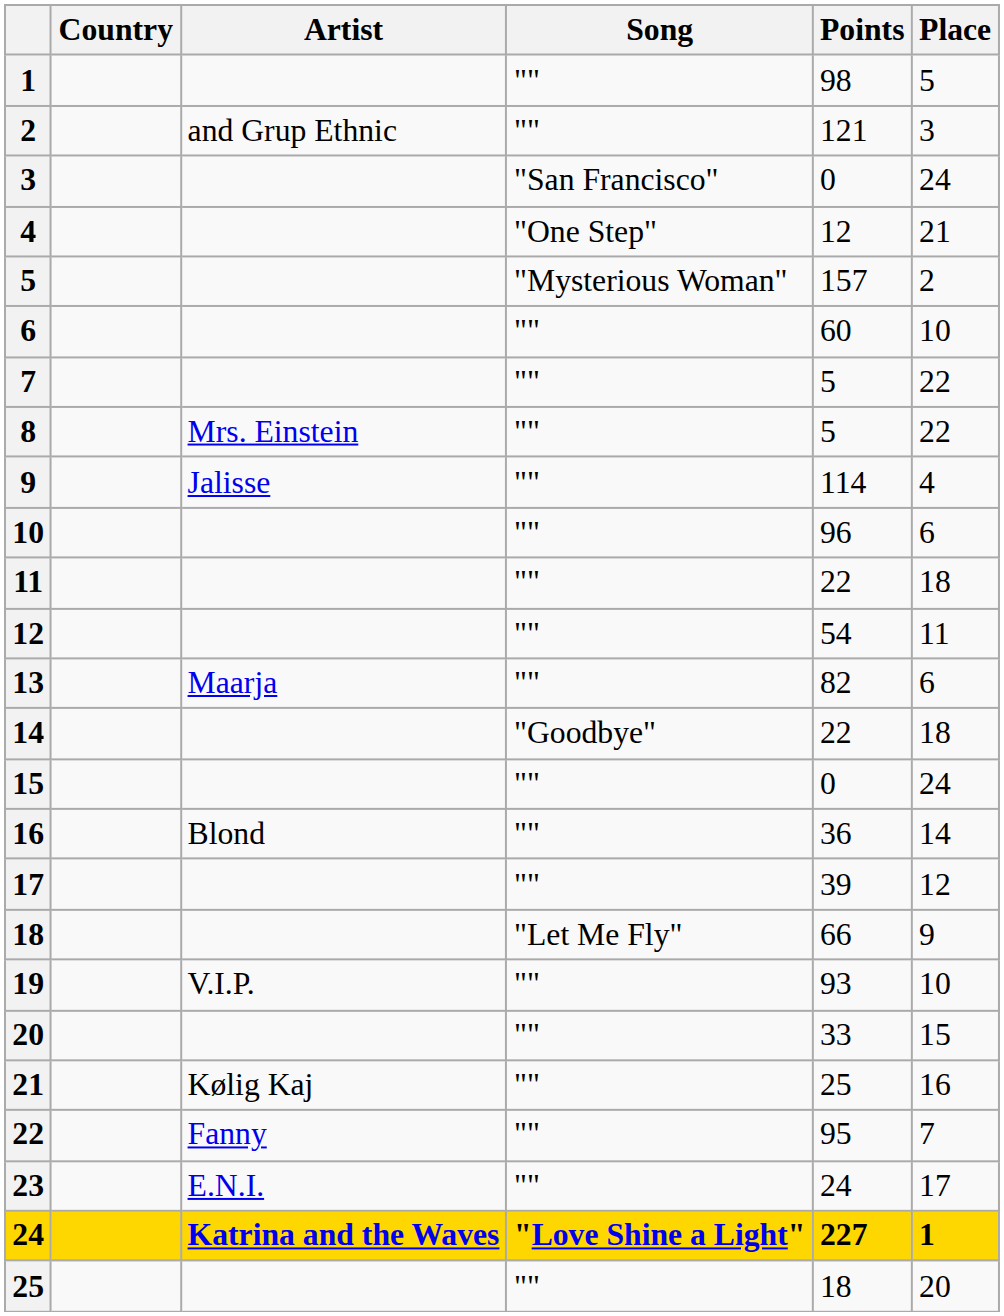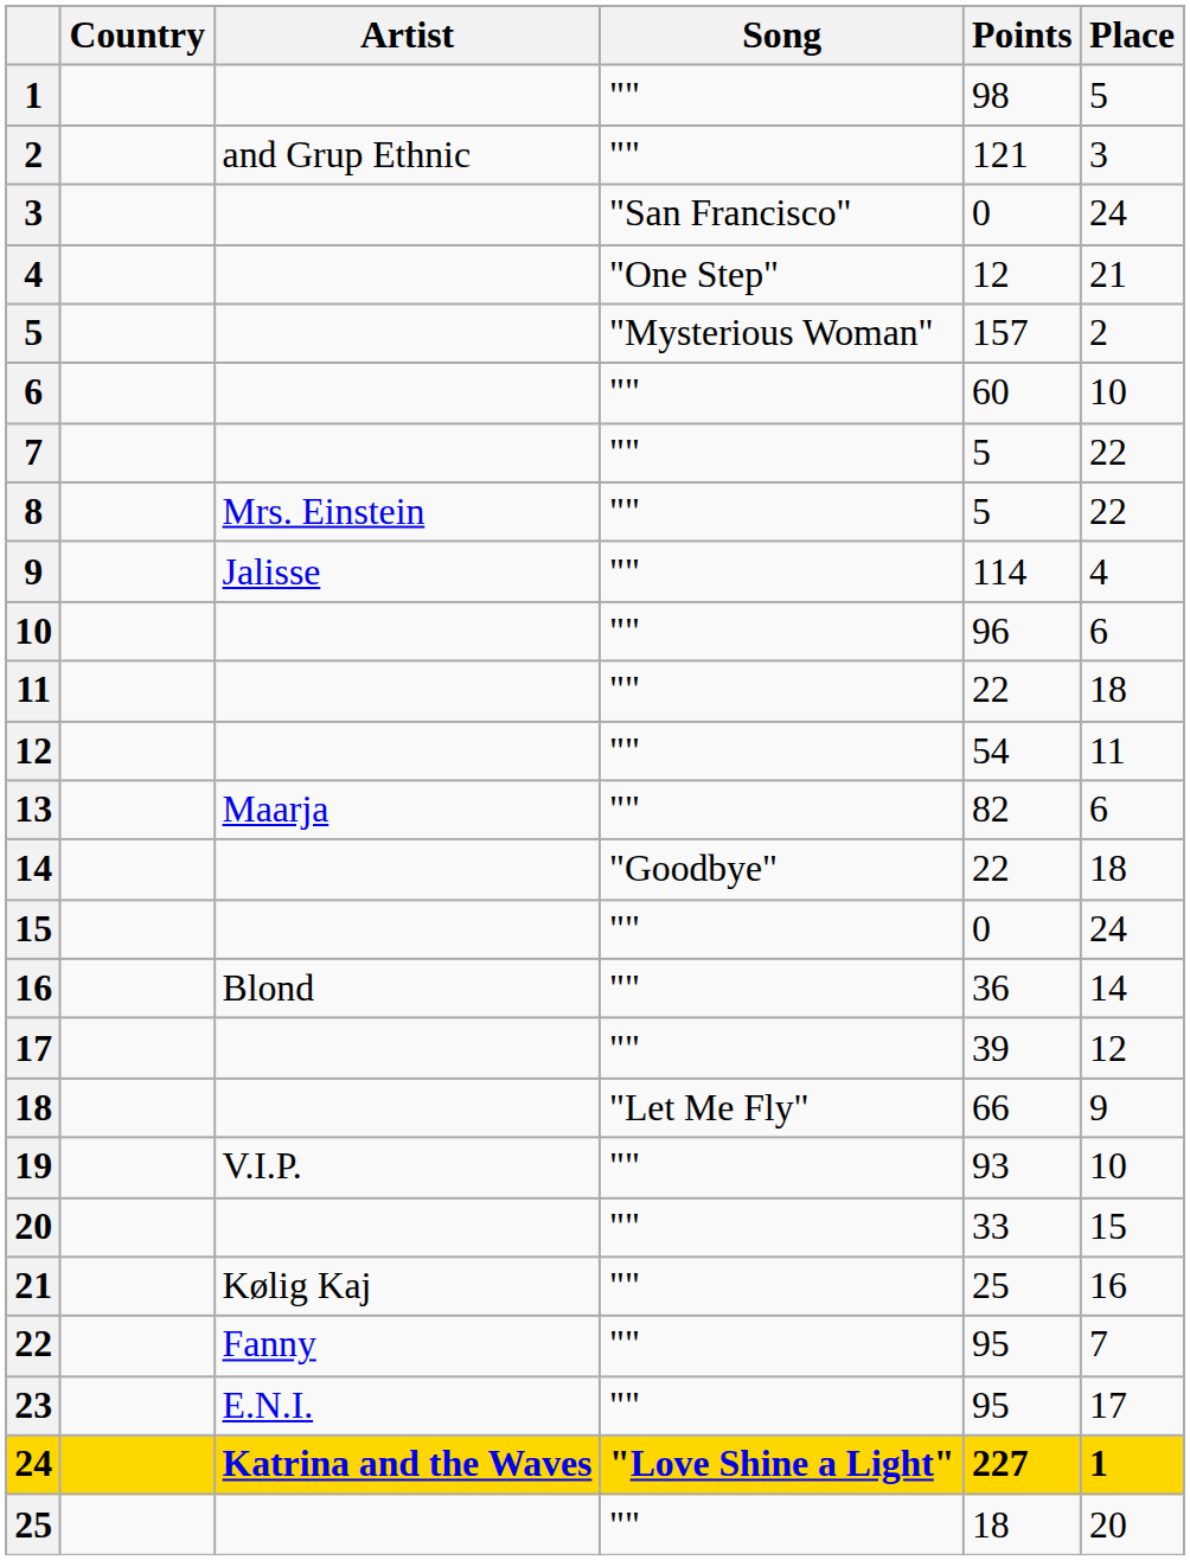 <table class="sortable wikitable plainrowheaders">
 <tr>
 </tr>
 <tr>
 <th scope="col"></th>
 <th scope="col">Country</th>
 <th scope="col">Artist</th>
 <th scope="col">Song</th>
 <th scope="col">Points</th>
 <th scope="col">Place</th>
 </tr>
 <tr>
 <th scope="row" style="text-align:center;">1</th>
 <td></td>
 <td></td>
 <td>""</td>
 <td>98</td>
 <td>5</td>
 </tr>
 <tr>
 <th scope="row" style="text-align:center;">2</th>
 <td></td>
 <td> and Grup Ethnic</td>
 <td>""</td>
 <td>121</td>
 <td>3</td>
 </tr>
 <tr>
 <th scope="row" style="text-align:center;">3</th>
 <td></td>
 <td></td>
 <td>"San Francisco"</td>
 <td>0</td>
 <td>24</td>
 </tr>
 <tr>
 <th scope="row" style="text-align:center;">4</th>
 <td></td>
 <td></td>
 <td>"One Step"</td>
 <td>12</td>
 <td>21</td>
 </tr>
 <tr>
 <th scope="row" style="text-align:center;">5</th>
 <td></td>
 <td></td>
 <td>"Mysterious Woman"</td>
 <td>157</td>
 <td>2</td>
 </tr>
 <tr>
 <th scope="row" style="text-align:center;">6</th>
 <td></td>
 <td></td>
 <td>""</td>
 <td>60</td>
 <td>10</td>
 </tr>
 <tr>
 <th scope="row" style="text-align:center;">7</th>
 <td></td>
 <td></td>
 <td>""</td>
 <td>5</td>
 <td>22</td>
 </tr>
 <tr>
 <th scope="row" style="text-align:center;">8</th>
 <td></td>
 <td><a href='#'>Mrs. Einstein</a></td>
 <td>""</td>
 <td>5</td>
 <td>22</td>
 </tr>
 <tr>
 <th scope="row" style="text-align:center;">9</th>
 <td></td>
 <td><a href='#'>Jalisse</a></td>
 <td>""</td>
 <td>114</td>
 <td>4</td>
 </tr>
 <tr>
 <th scope="row" style="text-align:center;">10</th>
 <td></td>
 <td></td>
 <td>""</td>
 <td>96</td>
 <td>6</td>
 </tr>
 <tr>
 <th scope="row" style="text-align:center;">11</th>
 <td></td>
 <td></td>
 <td>""</td>
 <td>22</td>
 <td>18</td>
 </tr>
 <tr>
 <th scope="row" style="text-align:center;">12</th>
 <td></td>
 <td></td>
 <td>""</td>
 <td>54</td>
 <td>11</td>
 </tr>
 <tr>
 <th scope="row" style="text-align:center;">13</th>
 <td></td>
 <td><a href='#'>Maarja</a></td>
 <td>""</td>
 <td>82</td>
 <td>6</td>
 </tr>
 <tr>
 <th scope="row" style="text-align:center;">14</th>
 <td></td>
 <td></td>
 <td>"Goodbye"</td>
 <td>22</td>
 <td>18</td>
 </tr>
 <tr>
 <th scope="row" style="text-align:center;">15</th>
 <td></td>
 <td></td>
 <td>""</td>
 <td>0</td>
 <td>24</td>
 </tr>
 <tr>
 <th scope="row" style="text-align:center;">16</th>
 <td></td>
 <td>Blond</td>
 <td>""</td>
 <td>36</td>
 <td>14</td>
 </tr>
 <tr>
 <th scope="row" style="text-align:center;">17</th>
 <td></td>
 <td></td>
 <td>""</td>
 <td>39</td>
 <td>12</td>
 </tr>
 <tr>
 <th scope="row" style="text-align:center;">18</th>
 <td></td>
 <td></td>
 <td>"Let Me Fly"</td>
 <td>66</td>
 <td>9</td>
 </tr>
 <tr>
 <th scope="row" style="text-align:center;">19</th>
 <td></td>
 <td>V.I.P.</td>
 <td>""</td>
 <td>93</td>
 <td>10</td>
 </tr>
 <tr>
 <th scope="row" style="text-align:center;">20</th>
 <td></td>
 <td></td>
 <td>""</td>
 <td>33</td>
 <td>15</td>
 </tr>
 <tr>
 <th scope="row" style="text-align:center;">21</th>
 <td></td>
 <td>Kølig Kaj</td>
 <td>""</td>
 <td>25</td>
 <td>16</td>
 </tr>
 <tr>
 <th scope="row" style="text-align:center;">22</th>
 <td></td>
 <td><a href='#'>Fanny</a></td>
 <td>""</td>
 <td>95</td>
 <td>7</td>
 </tr>
 <tr>
 <th scope="row" style="text-align:center;">23</th>
 <td></td>
 <td data-sort-value="ENI"><a href='#'>E.N.I.</a></td>
 <td>""</td>
-<td>24</td>
+<td>95</td>
 <td>17</td>
 </tr>
 <tr style="font-weight:bold; background:gold;">
 <th scope="row" style="text-align:center; font-weight:bold; background:gold;">24</th>
 <td></td>
 <td><a href='#'>Katrina and the Waves</a></td>
 <td>"<a href='#'>Love Shine a Light</a>"</td>
 <td>227</td>
 <td>1</td>
 </tr>
 <tr>
 <th scope="row" style="text-align:center;">25</th>
 <td></td>
 <td></td>
 <td>""</td>
 <td>18</td>
 <td>20</td>
 </tr>
 </table>
